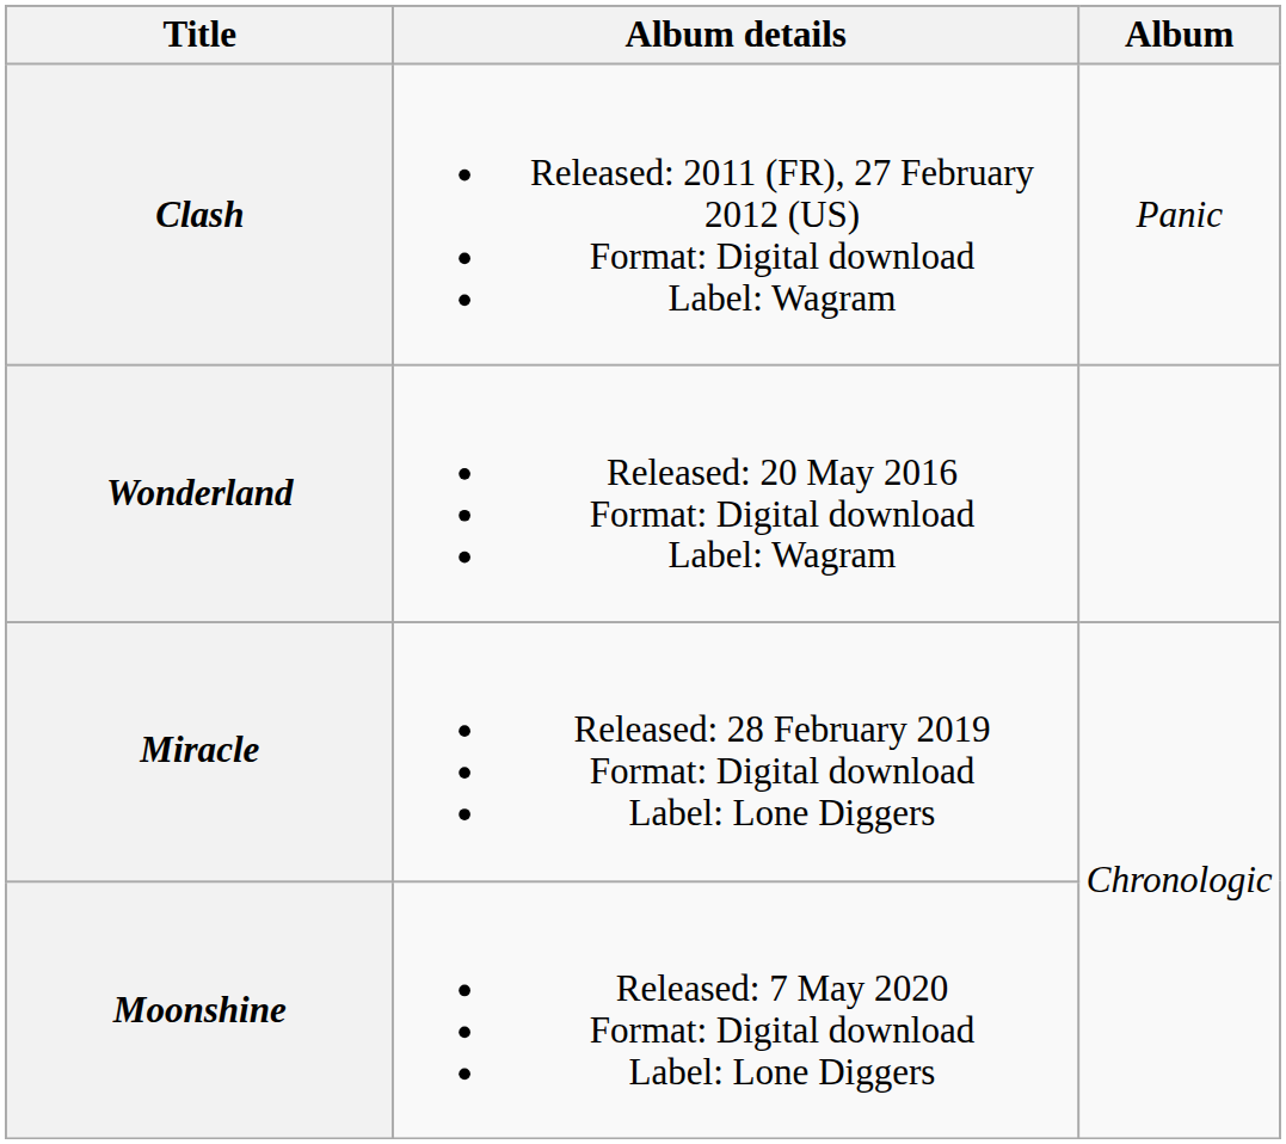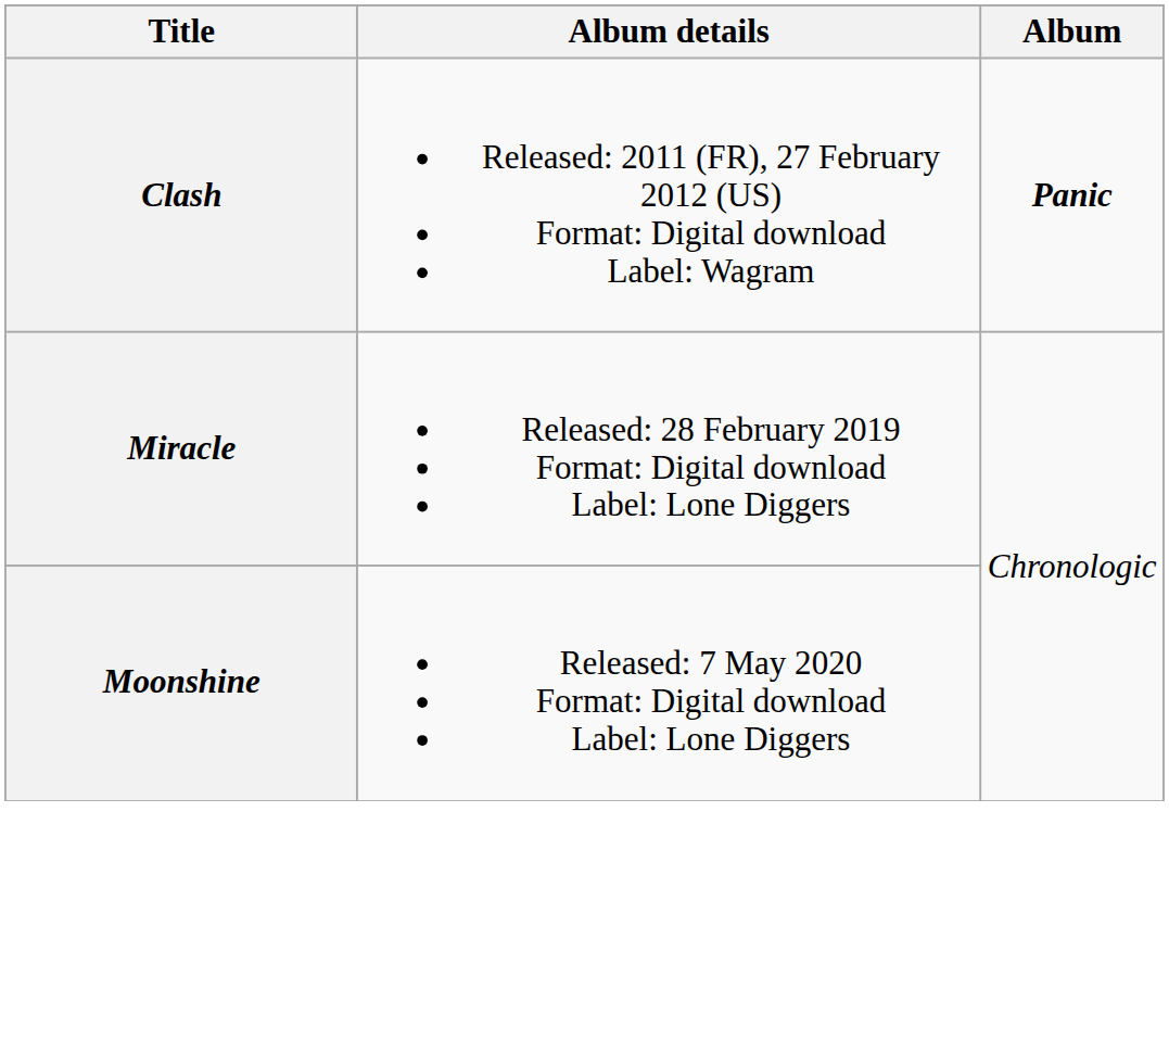 <table class="wikitable plainrowheaders" style="text-align:center;">
 <tr>
 <th scope="col" style="width:10em;">Title</th>
 <th scope="col" style="width:18em;">Album details</th>
 <th>Album</th>
 </tr>
 <tr>
 <th scope="row"><em>Clash</em></th>
 <td><br><ul><li>Released: 2011 (FR), 27 February 2012 (US)</li><li>Format: Digital download</li><li>Label: Wagram</li></ul></td>
-<td><em>Panic</em></td>
-</tr>
-<tr>
-<th scope="row"><em>Wonderland</em></th>
-<td><br><ul><li>Released: 20 May 2016</li><li>Format: Digital download</li><li>Label: Wagram</li></ul></td>
-<td></td>
+<td><strong><em>Panic</em></strong></td>
 </tr>
 <tr>
 <th scope="row"><em>Miracle</em></th>
 <td><br><ul><li>Released: 28 February 2019</li><li>Format: Digital download</li><li>Label: Lone Diggers</li></ul></td>
 <td rowspan="2"><em>Chronologic</em></td>
 </tr>
 <tr>
 <th scope="row"><em>Moonshine</em></th>
 <td><br><ul><li>Released: 7 May 2020</li><li>Format: Digital download</li><li>Label: Lone Diggers</li></ul></td>
 </tr>
 <tr>
 </tr>
 </table>
